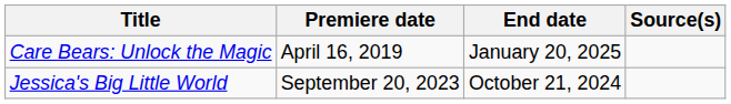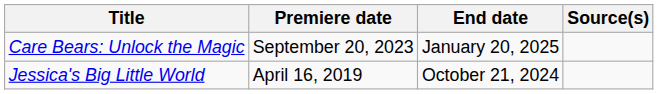 <table class="wikitable sortable">
 <tr>
 <th>Title</th>
 <th>Premiere date</th>
 <th>End date</th>
 <th>Source(s)</th>
 </tr>
 <tr>
 <td><em><a href='#'>Care Bears: Unlock the Magic</a></em></td>
-<td>April 16, 2019</td>
+<td>September 20, 2023</td>
 <td>January 20, 2025</td>
 <td></td>
 </tr>
 <tr>
 <td><em><a href='#'>Jessica's Big Little World</a></em></td>
-<td>September 20, 2023</td>
+<td>April 16, 2019</td>
 <td>October 21, 2024</td>
 <td></td>
 </tr>
 </table>
